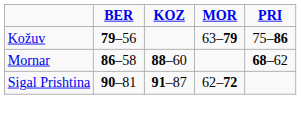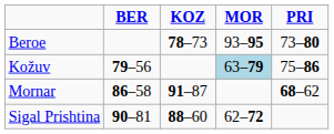 <table style="text-align: center" class="wikitable">
 <tr>
 <td></td>
 <td width=50><strong><a href='#'>BER</a></strong></td>
 <td width=50><strong><a href='#'>KOZ</a></strong></td>
 <td width=50><strong><a href='#'>MOR</a></strong></td>
 <td width=50><strong><a href='#'>PRI</a></strong></td>
 </tr>
 <tr>
+<td align=left> <a href='#'>Beroe</a></td>
+<td></td>
+<td><strong>78</strong>–73</td>
+<td>93–<strong>95</strong></td>
+<td>73–<strong>80</strong></td>
+</tr>
+<tr>
 <td align=left> <a href='#'>Kožuv</a></td>
 <td><strong>79</strong>–56</td>
 <td></td>
-<td>63–<strong>79</strong></td>
+<td style="background: lightblue;">63–<strong>79</strong></td>
 <td>75–<strong>86</strong></td>
 </tr>
 <tr>
 <td align=left> <a href='#'>Mornar</a></td>
 <td><strong>86</strong>–58</td>
-<td><strong>88</strong>–60</td>
+<td><strong>91</strong>–87</td>
 <td></td>
 <td><strong>68</strong>–62</td>
 </tr>
 <tr>
 <td align=left> <a href='#'>Sigal Prishtina</a></td>
 <td><strong>90</strong>–81</td>
-<td><strong>91</strong>–87</td>
+<td><strong>88</strong>–60</td>
 <td>62–<strong>72</strong></td>
 <td></td>
 </tr>
 </table>
